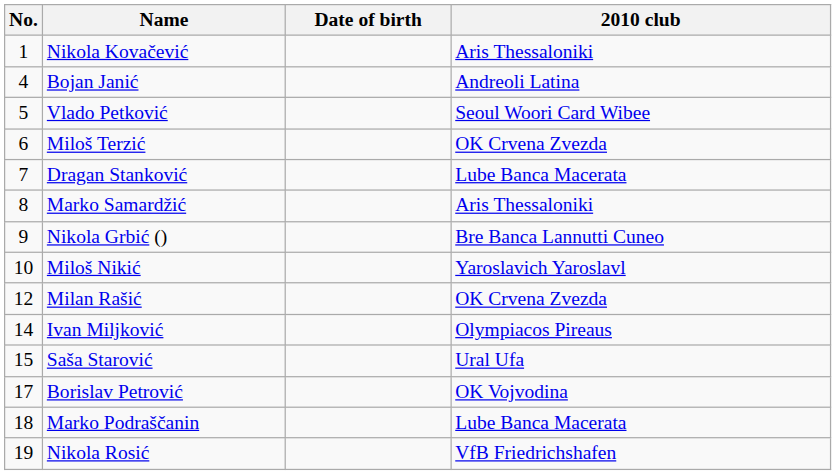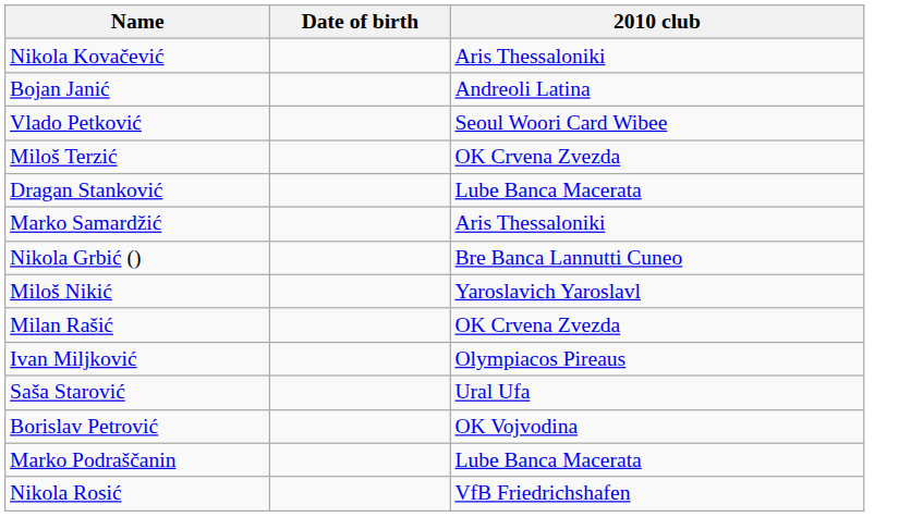 <table class="wikitable sortable" style="font-size:100%; text-align:center;">
 <tr>
-<th>No.</th>
 <th style="width:12em">Name</th>
 <th style="width:8em">Date of birth</th>
 <th style="width:19em">2010 club</th>
 </tr>
 <tr>
-<td>1</td>
 <td align=left><a href='#'>Nikola Kovačević</a></td>
 <td align=right></td>
 <td align=left> <a href='#'>Aris Thessaloniki</a></td>
 </tr>
 <tr>
-<td>4</td>
 <td align=left><a href='#'>Bojan Janić</a></td>
 <td align=right></td>
 <td align=left> <a href='#'>Andreoli Latina</a></td>
 </tr>
 <tr>
-<td>5</td>
 <td align=left><a href='#'>Vlado Petković</a></td>
 <td align=right></td>
 <td align=left> <a href='#'>Seoul Woori Card Wibee</a></td>
 </tr>
 <tr>
-<td>6</td>
 <td align=left><a href='#'>Miloš Terzić</a></td>
 <td align=right></td>
 <td align=left> <a href='#'>OK Crvena Zvezda</a></td>
 </tr>
 <tr>
-<td>7</td>
 <td align=left><a href='#'>Dragan Stanković</a></td>
 <td align=right></td>
 <td align=left> <a href='#'>Lube Banca Macerata</a></td>
 </tr>
 <tr>
-<td>8</td>
 <td align=left><a href='#'>Marko Samardžić</a></td>
 <td align=right></td>
 <td align=left> <a href='#'>Aris Thessaloniki</a></td>
 </tr>
 <tr>
-<td>9</td>
 <td align=left><a href='#'>Nikola Grbić</a> ()</td>
 <td align=right></td>
 <td align=left> <a href='#'>Bre Banca Lannutti Cuneo</a></td>
 </tr>
 <tr>
-<td>10</td>
 <td align=left><a href='#'>Miloš Nikić</a></td>
 <td align=right></td>
 <td align=left> <a href='#'>Yaroslavich Yaroslavl</a></td>
 </tr>
 <tr>
-<td>12</td>
 <td align=left><a href='#'>Milan Rašić</a></td>
 <td align=right></td>
 <td align=left> <a href='#'>OK Crvena Zvezda</a></td>
 </tr>
 <tr>
-<td>14</td>
 <td align=left><a href='#'>Ivan Miljković</a></td>
 <td align=right></td>
 <td align=left> <a href='#'>Olympiacos Pireaus</a></td>
 </tr>
 <tr>
-<td>15</td>
 <td align=left><a href='#'>Saša Starović</a></td>
 <td align=right></td>
 <td align=left> <a href='#'>Ural Ufa</a></td>
 </tr>
 <tr>
-<td>17</td>
 <td align=left><a href='#'>Borislav Petrović</a></td>
 <td align=right></td>
 <td align=left> <a href='#'>OK Vojvodina</a></td>
 </tr>
 <tr>
-<td>18</td>
 <td align=left><a href='#'>Marko Podraščanin</a></td>
 <td align=right></td>
 <td align=left> <a href='#'>Lube Banca Macerata</a></td>
 </tr>
 <tr>
-<td>19</td>
 <td align=left><a href='#'>Nikola Rosić</a></td>
 <td align=right></td>
 <td align=left> <a href='#'>VfB Friedrichshafen</a></td>
 </tr>
 </table>
